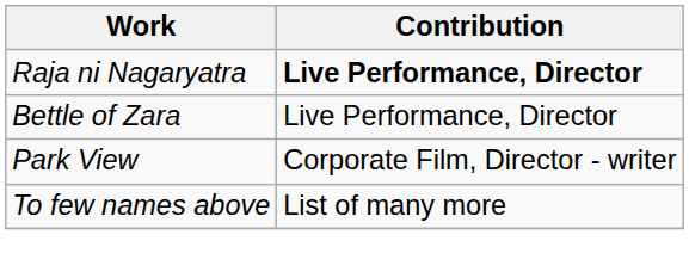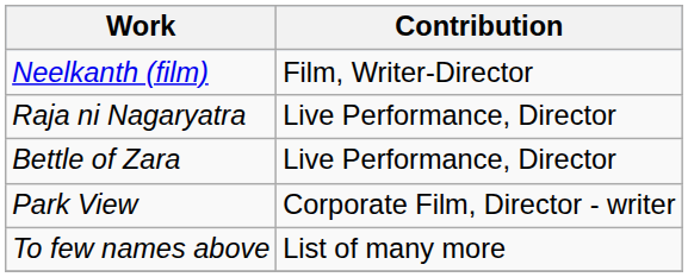 <table class="wikitable">
 <tr style="background:#d1e4fd;">
 <th>Work</th>
 <th>Contribution</th>
 </tr>
 <tr>
+<td><em><a href='#'>Neelkanth (film)</a></em></td>
+<td>Film, Writer-Director</td>
+</tr>
+<tr>
 <td><em>Raja ni Nagaryatra</em></td>
-<td><strong>Live Performance, Director</strong></td>
+<td>Live Performance, Director</td>
 </tr>
 <tr>
 <td><em>Bettle of Zara</em></td>
 <td>Live Performance, Director</td>
 </tr>
 <tr>
 <td><em>Park View</em></td>
 <td>Corporate Film, Director - writer</td>
 </tr>
 <tr>
 <td><em>To few names above</em></td>
 <td>List of many more</td>
 </tr>
 <tr>
 </tr>
 </table>
